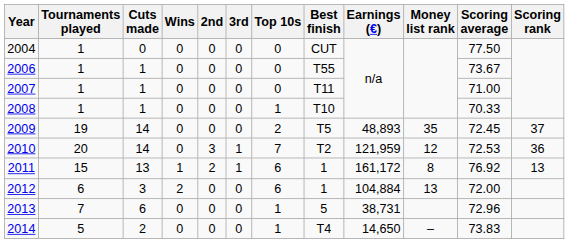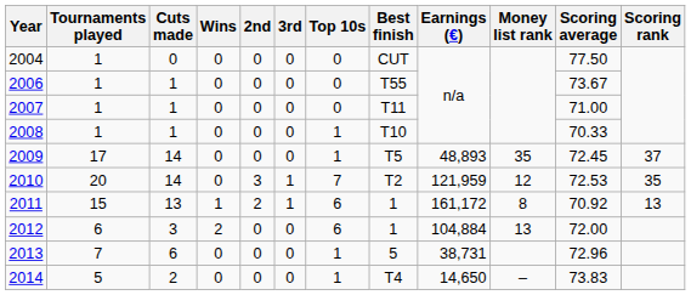 <table class="wikitable" style="text-align:center; font-size: 95%;">
 <tr>
 <th>Year</th>
 <th>Tournaments <br>played</th>
 <th>Cuts <br>made</th>
 <th>Wins</th>
 <th>2nd</th>
 <th>3rd</th>
 <th>Top 10s</th>
 <th>Best <br>finish</th>
 <th>Earnings<br>(<a href='#'>€</a>)</th>
 <th>Money<br>list rank</th>
 <th>Scoring <br> average</th>
 <th>Scoring<br>rank</th>
 </tr>
 <tr>
 <td>2004</td>
 <td>1</td>
 <td>0</td>
 <td>0</td>
 <td>0</td>
 <td>0</td>
 <td>0</td>
 <td>CUT</td>
 <td rowspan=4>n/a</td>
 <td rowspan=4></td>
 <td>77.50</td>
 <td rowspan=4></td>
 </tr>
 <tr>
 <td><a href='#'>2006</a></td>
 <td>1</td>
 <td>1</td>
 <td>0</td>
 <td>0</td>
 <td>0</td>
 <td>0</td>
 <td>T55</td>
 <td>73.67</td>
 </tr>
 <tr>
 <td><a href='#'>2007</a></td>
 <td>1</td>
 <td>1</td>
 <td>0</td>
 <td>0</td>
 <td>0</td>
 <td>0</td>
 <td>T11</td>
 <td>71.00</td>
 </tr>
 <tr>
 <td><a href='#'>2008</a></td>
 <td>1</td>
 <td>1</td>
 <td>0</td>
 <td>0</td>
 <td>0</td>
 <td>1</td>
 <td>T10</td>
 <td>70.33</td>
 </tr>
 <tr>
 <td><a href='#'>2009</a></td>
-<td>19</td>
+<td>17</td>
 <td>14</td>
 <td>0</td>
 <td>0</td>
 <td>0</td>
-<td>2</td>
+<td>1</td>
 <td>T5</td>
 <td align=right>48,893</td>
 <td>35</td>
 <td>72.45</td>
 <td>37</td>
 </tr>
 <tr>
 <td><a href='#'>2010</a></td>
 <td>20</td>
 <td>14</td>
 <td>0</td>
 <td>3</td>
 <td>1</td>
 <td>7</td>
 <td>T2</td>
 <td align=right>121,959</td>
 <td>12</td>
 <td>72.53</td>
-<td>36</td>
+<td>35</td>
 </tr>
 <tr>
 <td><a href='#'>2011</a></td>
 <td>15</td>
 <td>13</td>
 <td>1</td>
 <td>2</td>
 <td>1</td>
 <td>6</td>
 <td>1</td>
 <td align=right>161,172</td>
 <td>8</td>
-<td>76.92</td>
+<td>70.92</td>
 <td>13</td>
 </tr>
 <tr>
 <td><a href='#'>2012</a></td>
 <td>6</td>
 <td>3</td>
 <td>2</td>
 <td>0</td>
 <td>0</td>
 <td>6</td>
 <td>1</td>
 <td align=right>104,884</td>
 <td>13</td>
 <td>72.00</td>
 <td></td>
 </tr>
 <tr>
 <td><a href='#'>2013</a></td>
 <td>7</td>
 <td>6</td>
 <td>0</td>
 <td>0</td>
 <td>0</td>
 <td>1</td>
 <td>5</td>
 <td align=right>38,731</td>
 <td></td>
 <td>72.96</td>
 <td></td>
 </tr>
 <tr>
 <td><a href='#'>2014</a></td>
 <td>5</td>
 <td>2</td>
 <td>0</td>
 <td>0</td>
 <td>0</td>
 <td>1</td>
 <td>T4</td>
 <td align=right>14,650</td>
 <td>–</td>
 <td>73.83</td>
 <td></td>
 </tr>
 </table>
